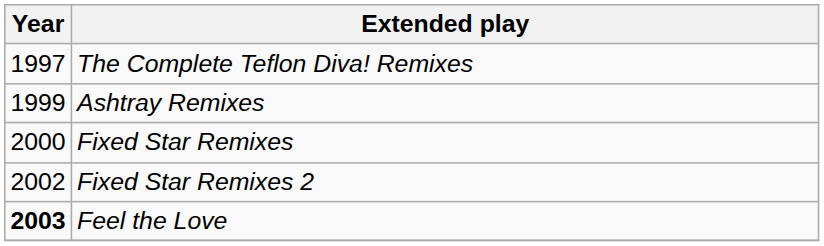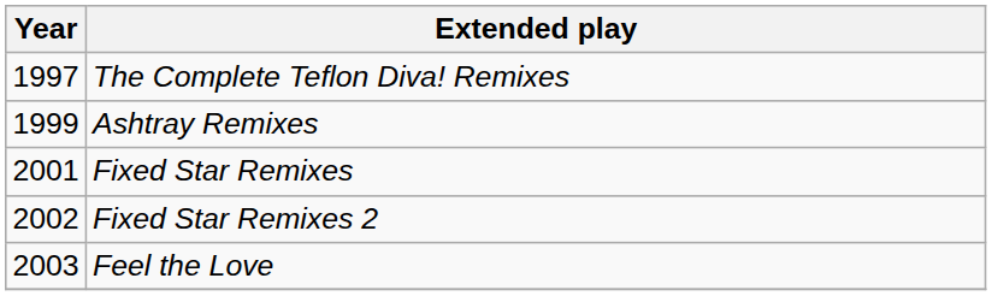 <table class="wikitable">
 <tr>
 <th width="30">Year</th>
 <th width="475">Extended play</th>
 </tr>
 <tr>
 <td>1997</td>
 <td><em>The Complete Teflon Diva! Remixes</em></td>
 </tr>
 <tr>
 <td>1999</td>
 <td><em>Ashtray Remixes</em></td>
 </tr>
 <tr>
-<td>2000</td>
+<td>2001</td>
 <td><em>Fixed Star Remixes</em></td>
 </tr>
 <tr>
 <td>2002</td>
 <td><em>Fixed Star Remixes 2</em></td>
 </tr>
 <tr>
-<td><strong>2003</strong></td>
+<td>2003</td>
 <td><em>Feel the Love</em></td>
 </tr>
 <tr>
 </tr>
 </table>
